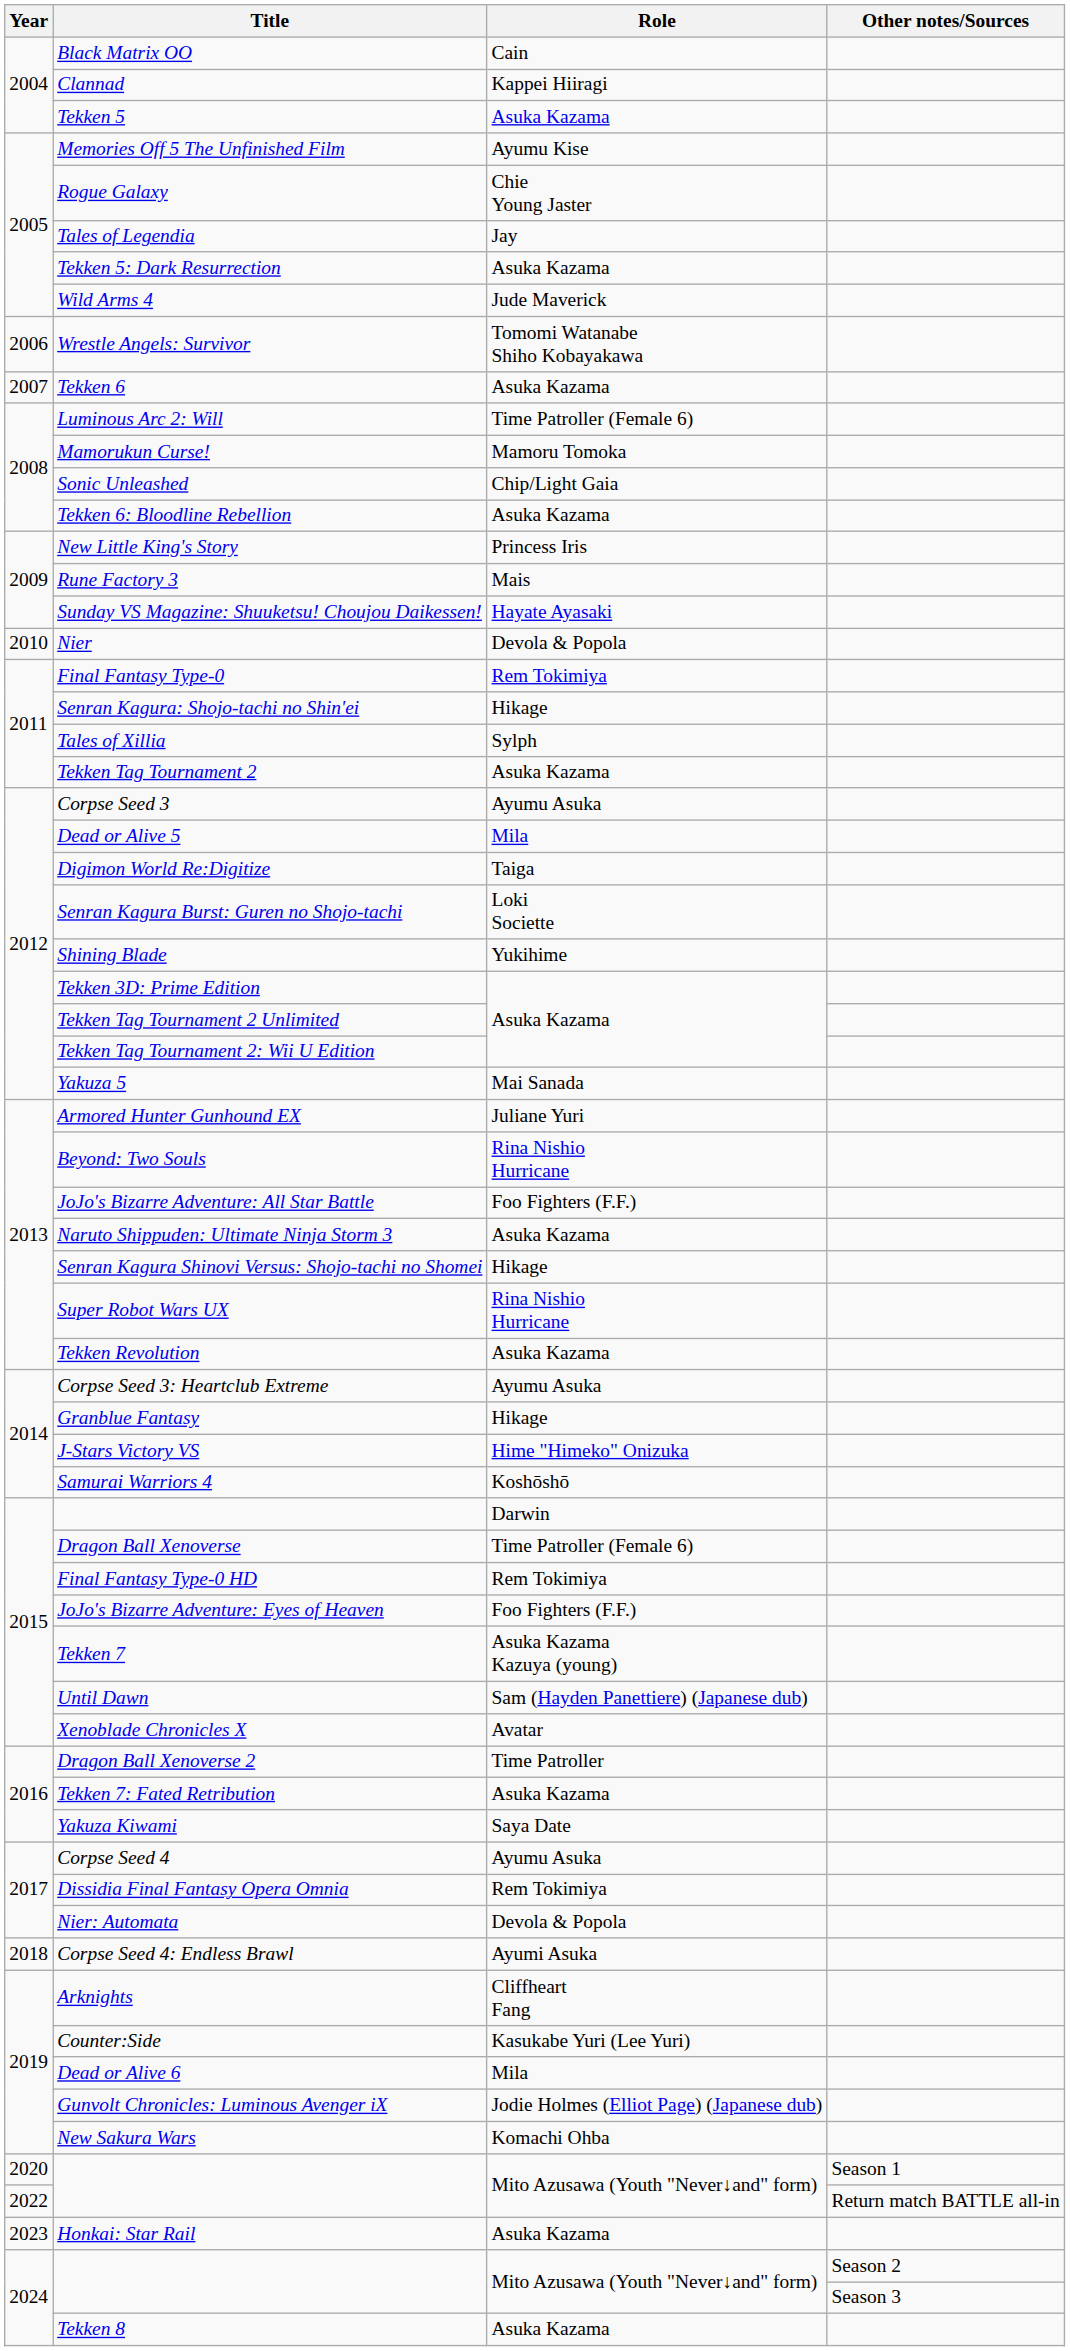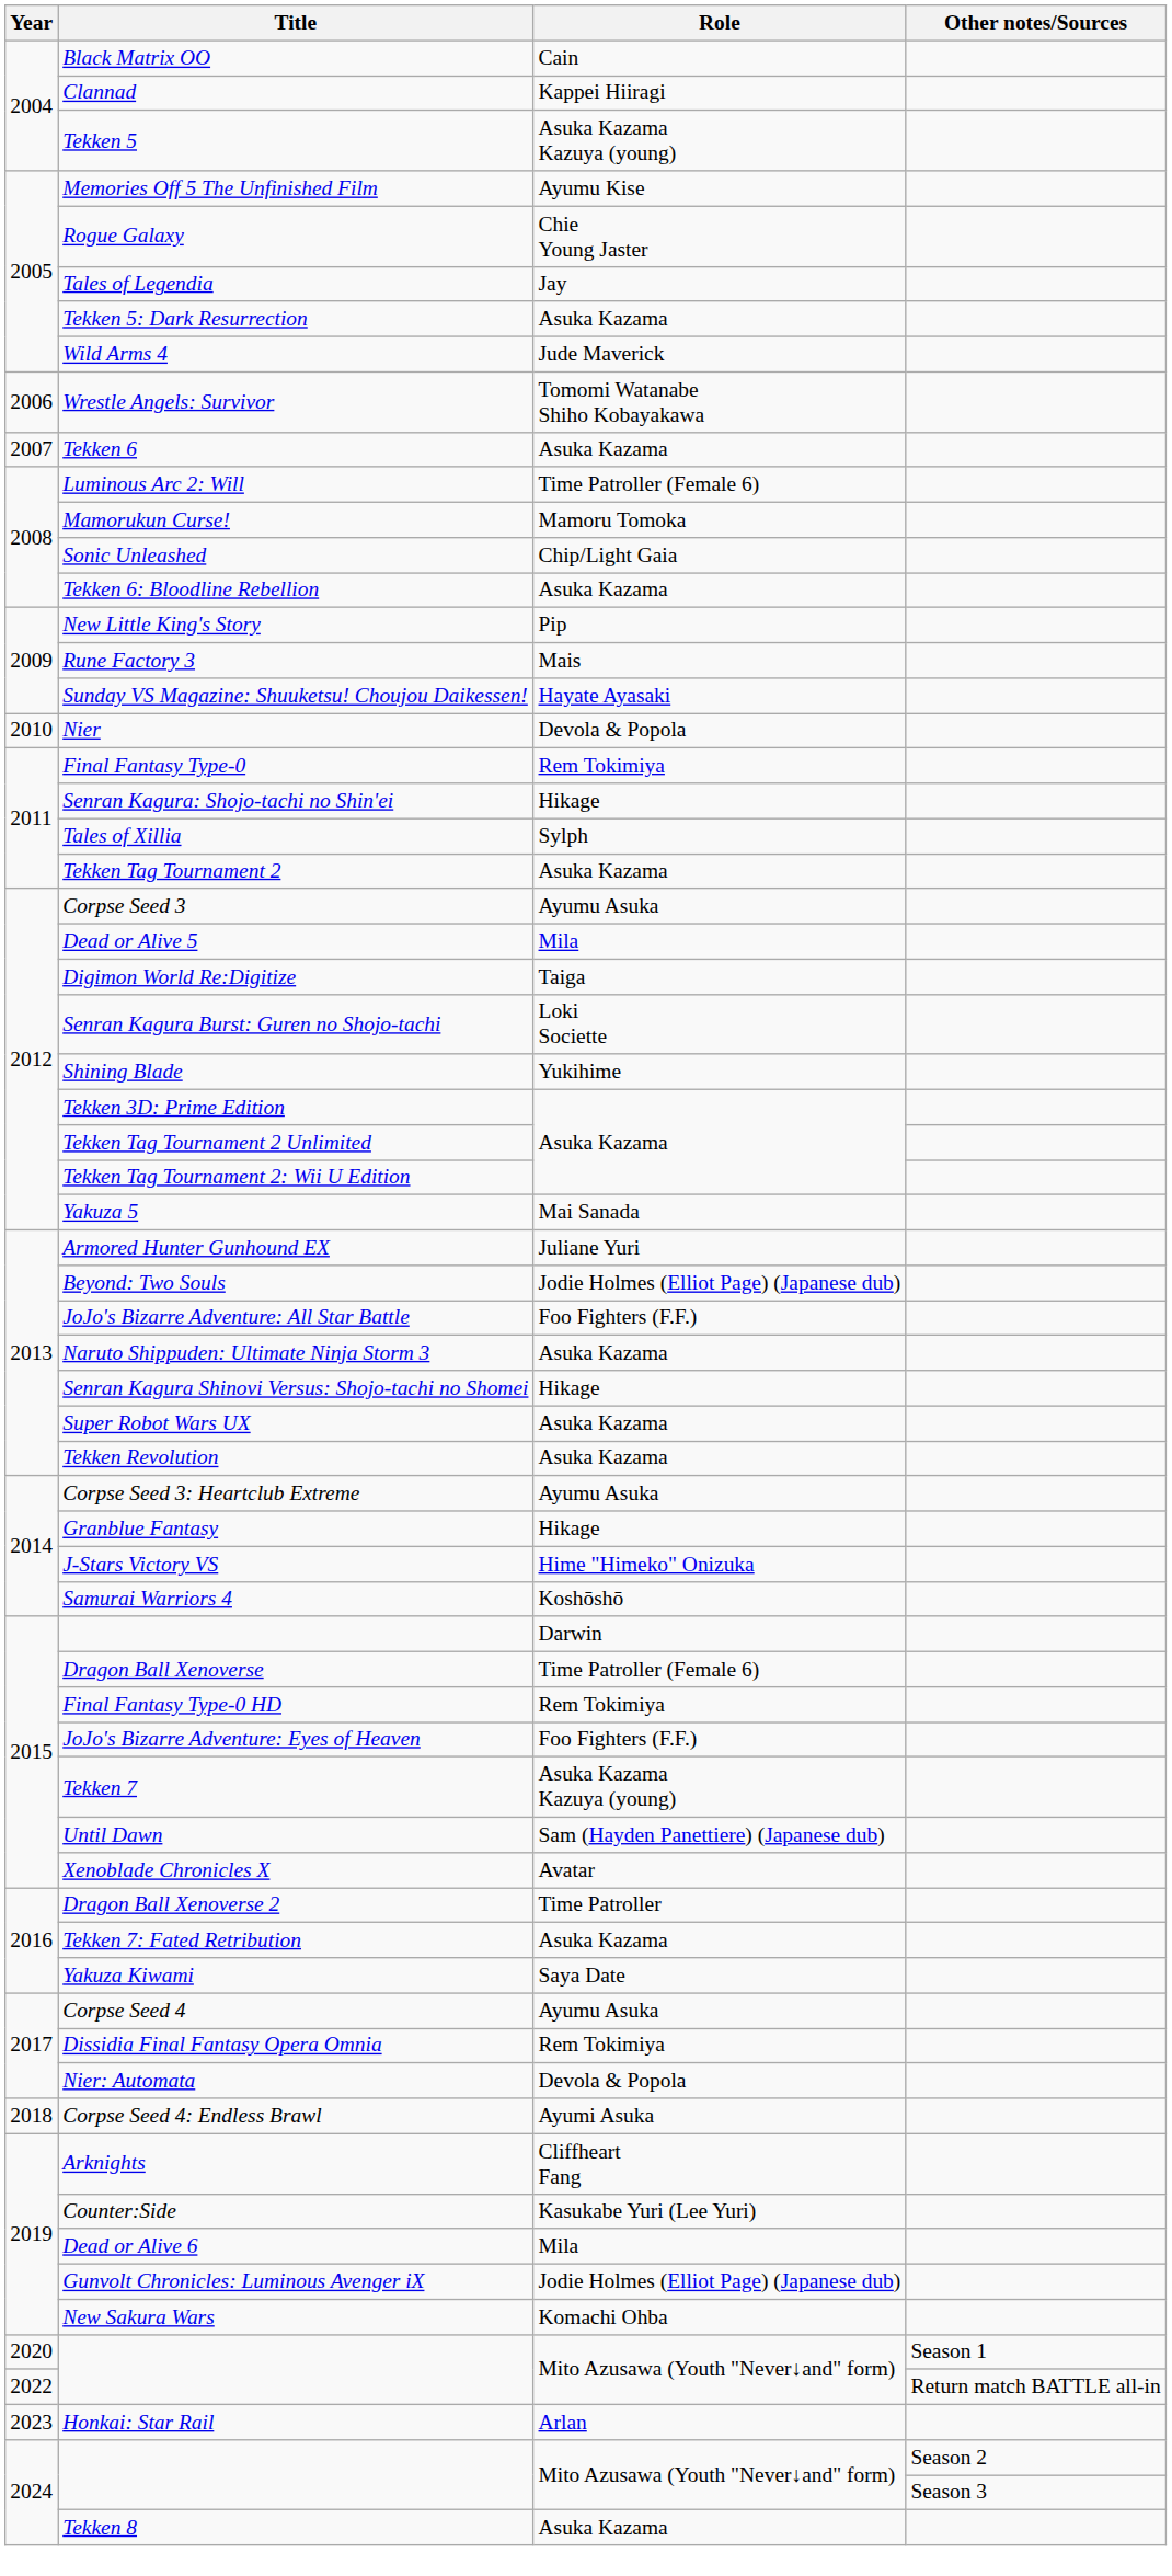 <table class="wikitable sortable" style="font-size: 90%;">
 <tr>
 <th>Year</th>
 <th>Title</th>
 <th>Role</th>
 <th>Other notes/Sources</th>
 </tr>
 <tr>
 <td rowspan="3">2004</td>
 <td><em><a href='#'>Black Matrix OO</a></em></td>
 <td>Cain</td>
 <td></td>
 </tr>
 <tr>
 <td><em><a href='#'>Clannad</a></em></td>
 <td>Kappei Hiiragi</td>
 <td></td>
 </tr>
 <tr>
 <td><em><a href='#'>Tekken 5</a></em></td>
-<td><a href='#'>Asuka Kazama</a></td>
+<td>Asuka Kazama<br>Kazuya (young)</td>
 <td></td>
 </tr>
 <tr>
 <td rowspan="5">2005</td>
 <td><em><a href='#'>Memories Off 5 The Unfinished Film</a></em></td>
 <td>Ayumu Kise</td>
 <td></td>
 </tr>
 <tr>
 <td><em><a href='#'>Rogue Galaxy</a></em></td>
 <td>Chie<br>Young Jaster</td>
 <td></td>
 </tr>
 <tr>
 <td><em><a href='#'>Tales of Legendia</a></em></td>
 <td>Jay</td>
 <td></td>
 </tr>
 <tr>
 <td><em><a href='#'>Tekken 5: Dark Resurrection</a></em></td>
 <td>Asuka Kazama</td>
 <td></td>
 </tr>
 <tr>
 <td><em><a href='#'>Wild Arms 4</a></em></td>
 <td>Jude Maverick</td>
 <td></td>
 </tr>
 <tr>
 <td>2006</td>
 <td><em><a href='#'>Wrestle Angels: Survivor</a></em></td>
 <td>Tomomi Watanabe<br>Shiho Kobayakawa</td>
 <td></td>
 </tr>
 <tr>
 <td>2007</td>
 <td><em><a href='#'>Tekken 6</a></em></td>
 <td>Asuka Kazama</td>
 <td></td>
 </tr>
 <tr>
 <td rowspan="4">2008</td>
 <td><em><a href='#'>Luminous Arc 2: Will</a></em></td>
 <td>Time Patroller (Female 6)</td>
 <td></td>
 </tr>
 <tr>
 <td><em><a href='#'>Mamorukun Curse!</a></em></td>
 <td>Mamoru Tomoka</td>
 <td></td>
 </tr>
 <tr>
 <td><em><a href='#'>Sonic Unleashed</a></em></td>
 <td>Chip/Light Gaia</td>
 <td></td>
 </tr>
 <tr>
 <td><em><a href='#'>Tekken 6: Bloodline Rebellion</a></em></td>
 <td>Asuka Kazama</td>
 <td></td>
 </tr>
 <tr>
 <td rowspan="3">2009</td>
 <td><em><a href='#'>New Little King's Story</a></em></td>
-<td>Princess Iris</td>
+<td>Pip</td>
 <td></td>
 </tr>
 <tr>
 <td><em><a href='#'>Rune Factory 3</a></em></td>
 <td>Mais</td>
 <td></td>
 </tr>
 <tr>
 <td><em><a href='#'>Sunday VS Magazine: Shuuketsu! Choujou Daikessen!</a></em></td>
 <td><a href='#'>Hayate Ayasaki</a></td>
 <td></td>
 </tr>
 <tr>
 <td>2010</td>
 <td><em><a href='#'>Nier</a></em></td>
 <td>Devola & Popola</td>
 <td></td>
 </tr>
 <tr>
 <td rowspan="4">2011</td>
 <td><em><a href='#'>Final Fantasy Type-0</a></em></td>
 <td><a href='#'>Rem Tokimiya</a></td>
 <td></td>
 </tr>
 <tr>
 <td><em><a href='#'>Senran Kagura: Shojo-tachi no Shin'ei</a></em></td>
 <td>Hikage</td>
 <td></td>
 </tr>
 <tr>
 <td><em><a href='#'>Tales of Xillia</a></em></td>
 <td>Sylph</td>
 <td></td>
 </tr>
 <tr>
 <td><em><a href='#'>Tekken Tag Tournament 2</a></em></td>
 <td>Asuka Kazama</td>
 <td></td>
 </tr>
 <tr>
 <td rowspan="9">2012</td>
 <td><em>Corpse Seed 3</em> </td>
 <td>Ayumu Asuka</td>
 <td></td>
 </tr>
 <tr>
 <td><em><a href='#'>Dead or Alive 5</a></em></td>
 <td><a href='#'>Mila</a></td>
 <td></td>
 </tr>
 <tr>
 <td><em><a href='#'>Digimon World Re:Digitize</a></em></td>
 <td>Taiga</td>
 <td></td>
 </tr>
 <tr>
 <td><em><a href='#'>Senran Kagura Burst: Guren no Shojo-tachi</a></em></td>
 <td>Loki<br>Societte</td>
 <td></td>
 </tr>
 <tr>
 <td><em><a href='#'>Shining Blade</a></em></td>
 <td>Yukihime</td>
 <td></td>
 </tr>
 <tr>
 <td><em><a href='#'>Tekken 3D: Prime Edition</a></em></td>
 <td rowspan="3">Asuka Kazama</td>
 <td></td>
 </tr>
 <tr>
 <td><em><a href='#'>Tekken Tag Tournament 2 Unlimited</a></em></td>
 <td></td>
 </tr>
 <tr>
 <td><em><a href='#'>Tekken Tag Tournament 2: Wii U Edition</a></em></td>
 <td></td>
 </tr>
 <tr>
 <td><em><a href='#'>Yakuza 5</a></em></td>
 <td>Mai Sanada</td>
 <td></td>
 </tr>
 <tr>
 <td rowspan="7">2013</td>
 <td><em><a href='#'>Armored Hunter Gunhound EX</a></em></td>
 <td>Juliane Yuri</td>
 <td></td>
 </tr>
 <tr>
 <td><em><a href='#'>Beyond: Two Souls</a></em></td>
-<td><a href='#'>Rina Nishio</a><br><a href='#'>Hurricane</a></td>
+<td>Jodie Holmes (<a href='#'>Elliot Page</a>) (<a href='#'>Japanese dub</a>)</td>
 <td></td>
 </tr>
 <tr>
 <td><em><a href='#'>JoJo's Bizarre Adventure: All Star Battle</a></em></td>
 <td>Foo Fighters (F.F.)</td>
 <td></td>
 </tr>
 <tr>
 <td><em><a href='#'>Naruto Shippuden: Ultimate Ninja Storm 3</a></em></td>
 <td>Asuka Kazama</td>
 <td></td>
 </tr>
 <tr>
 <td><em><a href='#'>Senran Kagura Shinovi Versus: Shojo-tachi no Shomei</a></em></td>
 <td>Hikage</td>
 <td></td>
 </tr>
 <tr>
 <td><em><a href='#'>Super Robot Wars UX</a></em></td>
-<td><a href='#'>Rina Nishio</a><br><a href='#'>Hurricane</a></td>
+<td>Asuka Kazama</td>
 <td></td>
 </tr>
 <tr>
 <td><em><a href='#'>Tekken Revolution</a></em></td>
 <td>Asuka Kazama</td>
 <td></td>
 </tr>
 <tr>
 <td rowspan="4">2014</td>
 <td><em>Corpse Seed 3: Heartclub Extreme</em></td>
 <td>Ayumu Asuka</td>
 <td></td>
 </tr>
 <tr>
 <td><em><a href='#'>Granblue Fantasy</a></em></td>
 <td>Hikage</td>
 <td></td>
 </tr>
 <tr>
 <td><em><a href='#'>J-Stars Victory VS</a></em></td>
 <td><a href='#'>Hime "Himeko" Onizuka</a></td>
 <td></td>
 </tr>
 <tr>
 <td><em><a href='#'>Samurai Warriors 4</a></em></td>
 <td>Koshōshō</td>
 <td></td>
 </tr>
 <tr>
 <td rowspan="7">2015</td>
 <td><em></em></td>
 <td>Darwin</td>
 <td></td>
 </tr>
 <tr>
 <td><em><a href='#'>Dragon Ball Xenoverse</a></em></td>
 <td>Time Patroller (Female 6)</td>
 <td></td>
 </tr>
 <tr>
 <td><em><a href='#'>Final Fantasy Type-0 HD</a></em></td>
 <td>Rem Tokimiya</td>
 <td></td>
 </tr>
 <tr>
 <td><em><a href='#'>JoJo's Bizarre Adventure: Eyes of Heaven</a></em></td>
 <td>Foo Fighters (F.F.)</td>
 <td></td>
 </tr>
 <tr>
 <td><em><a href='#'>Tekken 7</a></em></td>
 <td>Asuka Kazama<br>Kazuya (young)</td>
 <td></td>
 </tr>
 <tr>
 <td><em><a href='#'>Until Dawn</a></em></td>
 <td>Sam (<a href='#'>Hayden Panettiere</a>) (<a href='#'>Japanese dub</a>)</td>
 <td></td>
 </tr>
 <tr>
 <td><em><a href='#'>Xenoblade Chronicles X</a></em></td>
 <td>Avatar</td>
 <td></td>
 </tr>
 <tr>
 <td rowspan="3">2016</td>
 <td><em><a href='#'>Dragon Ball Xenoverse 2</a></em></td>
 <td>Time Patroller</td>
 <td></td>
 </tr>
 <tr>
 <td><em><a href='#'>Tekken 7: Fated Retribution</a></em></td>
 <td>Asuka Kazama</td>
 <td></td>
 </tr>
 <tr>
 <td><em><a href='#'>Yakuza Kiwami</a></em></td>
 <td>Saya Date</td>
 <td></td>
 </tr>
 <tr>
 <td rowspan="3">2017</td>
 <td><em>Corpse Seed 4</em></td>
 <td>Ayumu Asuka</td>
 <td></td>
 </tr>
 <tr>
 <td><em><a href='#'>Dissidia Final Fantasy Opera Omnia</a></em></td>
 <td>Rem Tokimiya</td>
 <td></td>
 </tr>
 <tr>
 <td><em><a href='#'>Nier: Automata</a></em></td>
 <td>Devola & Popola</td>
 <td></td>
 </tr>
 <tr>
 <td>2018</td>
 <td><em>Corpse Seed 4: Endless Brawl</em></td>
 <td>Ayumi Asuka</td>
 <td></td>
 </tr>
 <tr>
 <td rowspan="5">2019</td>
 <td><em><a href='#'>Arknights</a></em></td>
 <td>Cliffheart<br>Fang</td>
 <td></td>
 </tr>
 <tr>
 <td><em>Counter:Side</em></td>
 <td>Kasukabe Yuri (Lee Yuri)</td>
 <td></td>
 </tr>
 <tr>
 <td><em><a href='#'>Dead or Alive 6</a></em></td>
 <td>Mila</td>
 <td></td>
 </tr>
 <tr>
 <td><em><a href='#'>Gunvolt Chronicles: Luminous Avenger iX</a></em></td>
 <td>Jodie Holmes (<a href='#'>Elliot Page</a>) (<a href='#'>Japanese dub</a>)</td>
 <td></td>
 </tr>
 <tr>
 <td><em><a href='#'>New Sakura Wars</a></em></td>
 <td>Komachi Ohba</td>
 <td></td>
 </tr>
 <tr>
 <td>2020</td>
 <td rowspan="2"><em></em></td>
 <td rowspan="2">Mito Azusawa (Youth "Never↓and" form)</td>
 <td>Season 1</td>
 </tr>
 <tr>
 <td>2022</td>
 <td>Return match BATTLE all-in</td>
 </tr>
 <tr>
 <td>2023</td>
 <td><em><a href='#'>Honkai: Star Rail</a></em></td>
-<td>Asuka Kazama</td>
+<td><a href='#'>Arlan</a></td>
 <td></td>
 </tr>
 <tr>
 <td rowspan="3">2024</td>
 <td rowspan="2"><em></em></td>
 <td rowspan="2">Mito Azusawa (Youth "Never↓and" form)</td>
 <td>Season 2</td>
 </tr>
 <tr>
 <td>Season 3</td>
 </tr>
 <tr>
 <td><em><a href='#'>Tekken 8</a></em></td>
 <td>Asuka Kazama</td>
 <td></td>
 </tr>
 </table>
